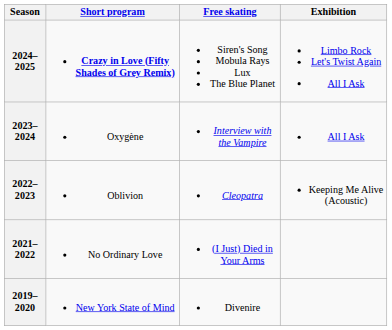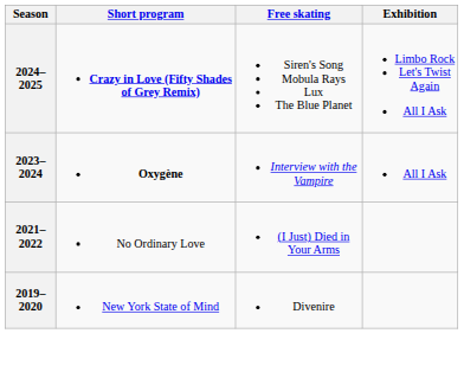 <table class=wikitable style=text-align:center>
 <tr>
 <th>Season</th>
 <th><a href='#'>Short program</a></th>
 <th><a href='#'>Free skating</a></th>
 <th>Exhibition</th>
 </tr>
 <tr>
 <th>2024–2025 <br> </th>
 <td><strong><br><ul><li><a href='#'>Crazy in Love (Fifty Shades of Grey Remix)</a> <br> </li></ul></strong></td>
 <td><br><ul><li>Siren's Song <br></li><li>Mobula Rays <br></li><li>Lux <br></li><li>The Blue Planet <br> </li></ul></td>
 <td><br><ul><li><a href='#'>Limbo Rock</a></li><li><a href='#'>Let's Twist Again</a> <br></li></ul><ul><li><a href='#'>All I Ask</a> <br> </li></ul></td>
 </tr>
 <tr>
 <th>2023–2024 <br> </th>
-<td><br><ul><li>Oxygène <br> </li></ul></td>
+<td><strong><br><ul><li>Oxygène <br> </li></ul></strong></td>
 <td><br><ul><li><em><a href='#'>Interview with the Vampire</a></em> <br> </li></ul></td>
 <td><br><ul><li><a href='#'>All I Ask</a> <br> </li></ul></td>
-</tr>
-<tr>
-<th>2022–2023 <br> </th>
-<td><br><ul><li>Oblivion <br> </li></ul></td>
-<td><br><ul><li><em><a href='#'>Cleopatra</a></em> <br> </li></ul></td>
-<td><br><ul><li>Keeping Me Alive (Acoustic) <br> </li></ul></td>
 </tr>
 <tr>
 <th>2021–2022 <br> </th>
 <td><br><ul><li>No Ordinary Love <br> </li></ul></td>
 <td><br><ul><li><a href='#'>(I Just) Died in Your Arms</a> <br> </li></ul></td>
 <td></td>
 </tr>
 <tr>
 <th>2019–2020 <br></th>
 <td><br><ul><li><a href='#'>New York State of Mind</a> <br> </li></ul></td>
 <td><br><ul><li>Divenire <br> </li></ul></td>
 <td></td>
 </tr>
 </table>
